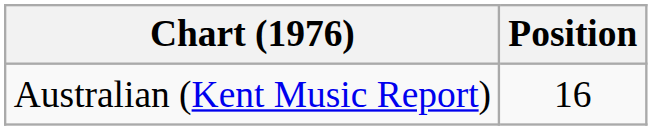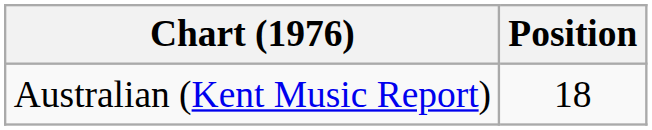 <table class="wikitable sortable plainrowheaders">
 <tr>
 <th scope="col">Chart (1976)</th>
 <th scope="col">Position</th>
 </tr>
 <tr>
 <td scope="row">Australian (<a href='#'>Kent Music Report</a>)</td>
-<td style="text-align:center;">16</td>
+<td style="text-align:center;">18</td>
 </tr>
 </table>
